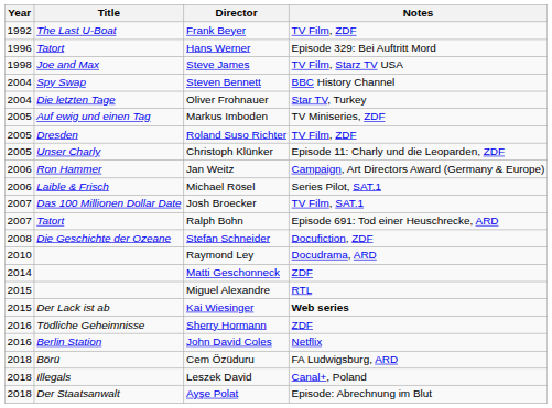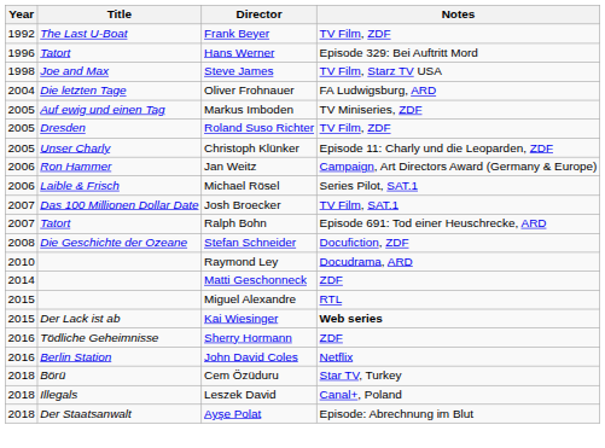 <table class="wikitable sortable">
 <tr>
 <th>Year</th>
 <th>Title</th>
 <th>Director</th>
 <th>Notes</th>
 </tr>
 <tr>
 <td>1992</td>
 <td><em><a href='#'>The Last U-Boat</a></em></td>
 <td><a href='#'>Frank Beyer</a></td>
 <td><a href='#'>TV Film</a>, <a href='#'>ZDF</a></td>
 </tr>
 <tr>
 <td>1996</td>
 <td><em><a href='#'>Tatort</a></em></td>
 <td><a href='#'>Hans Werner</a></td>
 <td>Episode 329: Bei Auftritt Mord</td>
 </tr>
 <tr>
 <td>1998</td>
 <td><em><a href='#'>Joe and Max</a></em></td>
 <td><a href='#'>Steve James</a></td>
 <td><a href='#'>TV Film</a>, <a href='#'>Starz TV</a> USA</td>
 </tr>
 <tr>
 <td>2004</td>
-<td><em><a href='#'>Spy Swap</a></em></td>
-<td><a href='#'>Steven Bennett</a></td>
-<td><a href='#'>BBC</a> History Channel</td>
-</tr>
-<tr>
-<td>2004</td>
 <td><em><a href='#'>Die letzten Tage</a></em></td>
 <td>Oliver Frohnauer</td>
-<td><a href='#'>Star TV</a>, Turkey</td>
+<td>FA Ludwigsburg, <a href='#'>ARD</a></td>
 </tr>
 <tr>
 <td>2005</td>
 <td><em><a href='#'>Auf ewig und einen Tag</a></em></td>
 <td>Markus Imboden</td>
 <td>TV Miniseries, <a href='#'>ZDF</a></td>
 </tr>
 <tr>
 <td>2005</td>
 <td><em><a href='#'>Dresden</a></em></td>
 <td><a href='#'>Roland Suso Richter</a></td>
 <td><a href='#'>TV Film</a>, <a href='#'>ZDF</a></td>
 </tr>
 <tr>
 <td>2005</td>
 <td><em><a href='#'>Unser Charly</a></em></td>
 <td>Christoph Klünker</td>
 <td>Episode 11: Charly und die Leoparden, <a href='#'>ZDF</a></td>
 </tr>
 <tr>
 <td>2006</td>
 <td><em><a href='#'>Ron Hammer</a></em></td>
 <td>Jan Weitz</td>
 <td><a href='#'>Campaign</a>, Art Directors Award (Germany & Europe)</td>
 </tr>
 <tr>
 <td>2006</td>
 <td><em><a href='#'>Laible & Frisch</a></em></td>
 <td>Michael Rösel</td>
 <td>Series Pilot, <a href='#'>SAT.1</a></td>
 </tr>
 <tr>
 <td>2007</td>
 <td><em><a href='#'>Das 100 Millionen Dollar Date</a></em></td>
 <td>Josh Broecker</td>
 <td><a href='#'>TV Film</a>, <a href='#'>SAT.1</a></td>
 </tr>
 <tr>
 <td>2007</td>
 <td><em><a href='#'>Tatort</a></em></td>
 <td>Ralph Bohn</td>
 <td>Episode 691: Tod einer Heuschrecke, <a href='#'>ARD</a></td>
 </tr>
 <tr>
 <td>2008</td>
 <td><em><a href='#'>Die Geschichte der Ozeane</a></em></td>
 <td><a href='#'>Stefan Schneider</a></td>
 <td><a href='#'>Docufiction</a>, <a href='#'>ZDF</a></td>
 </tr>
 <tr>
 <td>2010</td>
 <td><em></em></td>
 <td>Raymond Ley</td>
 <td><a href='#'>Docudrama</a>, <a href='#'>ARD</a></td>
 </tr>
 <tr>
 <td>2014</td>
 <td><em></em></td>
 <td><a href='#'>Matti Geschonneck</a></td>
 <td><a href='#'>ZDF</a></td>
 </tr>
 <tr>
 <td>2015</td>
 <td><em></em></td>
 <td>Miguel Alexandre</td>
 <td><a href='#'>RTL</a></td>
 </tr>
 <tr>
 <td>2015</td>
 <td><em>Der Lack ist ab</em></td>
 <td><a href='#'>Kai Wiesinger</a></td>
 <td><strong>Web series</strong></td>
 </tr>
 <tr>
 <td>2016</td>
 <td><em>Tödliche Geheimnisse</em></td>
 <td><a href='#'>Sherry Hormann</a></td>
 <td><a href='#'>ZDF</a></td>
 </tr>
 <tr>
 <td>2016</td>
 <td><a href='#'><em>Berlin Station</em></a></td>
 <td><a href='#'>John David Coles</a></td>
 <td><a href='#'>Netflix</a></td>
 </tr>
 <tr>
 <td>2018</td>
 <td><em>Börü</em></td>
 <td>Cem Özüduru</td>
-<td>FA Ludwigsburg, <a href='#'>ARD</a></td>
+<td><a href='#'>Star TV</a>, Turkey</td>
 </tr>
 <tr>
 <td>2018</td>
 <td><em>Illegals</em></td>
 <td>Leszek David</td>
 <td><a href='#'>Canal+</a>, Poland</td>
 </tr>
 <tr>
 <td>2018</td>
 <td><em>Der Staatsanwalt</em></td>
 <td><a href='#'>Ayşe Polat</a></td>
 <td>Episode: Abrechnung im Blut</td>
 </tr>
 </table>
